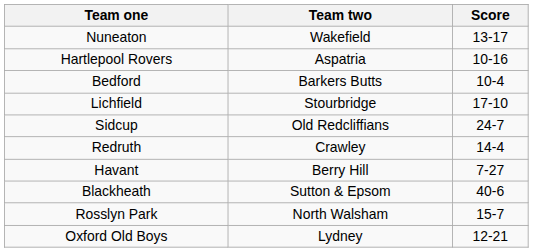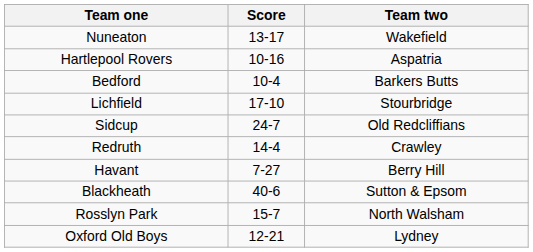 <table class="wikitable" style="text-align: center">
 <tr>
 <th width=250>Team one</th>
+<th width=80>Score</th>
 <th width=250>Team two</th>
-<th width=80>Score</th>
 </tr>
 <tr>
 <td>Nuneaton</td>
+<td>13-17</td>
 <td>Wakefield</td>
-<td>13-17</td>
 </tr>
 <tr>
 <td>Hartlepool Rovers</td>
+<td>10-16</td>
 <td>Aspatria</td>
-<td>10-16</td>
 </tr>
 <tr>
 <td>Bedford</td>
+<td>10-4</td>
 <td>Barkers Butts</td>
-<td>10-4</td>
 </tr>
 <tr>
 <td>Lichfield</td>
+<td>17-10</td>
 <td>Stourbridge</td>
-<td>17-10</td>
 </tr>
 <tr>
 <td>Sidcup</td>
+<td>24-7</td>
 <td>Old Redcliffians</td>
-<td>24-7</td>
 </tr>
 <tr>
 <td>Redruth</td>
+<td>14-4</td>
 <td>Crawley</td>
-<td>14-4</td>
 </tr>
 <tr>
 <td>Havant</td>
+<td>7-27</td>
 <td>Berry Hill</td>
-<td>7-27</td>
 </tr>
 <tr>
 <td>Blackheath</td>
+<td>40-6</td>
 <td>Sutton & Epsom</td>
-<td>40-6</td>
 </tr>
 <tr>
 <td>Rosslyn Park</td>
+<td>15-7</td>
 <td>North Walsham</td>
-<td>15-7</td>
 </tr>
 <tr>
 <td>Oxford Old Boys</td>
+<td>12-21</td>
 <td>Lydney</td>
-<td>12-21</td>
 </tr>
 </table>
